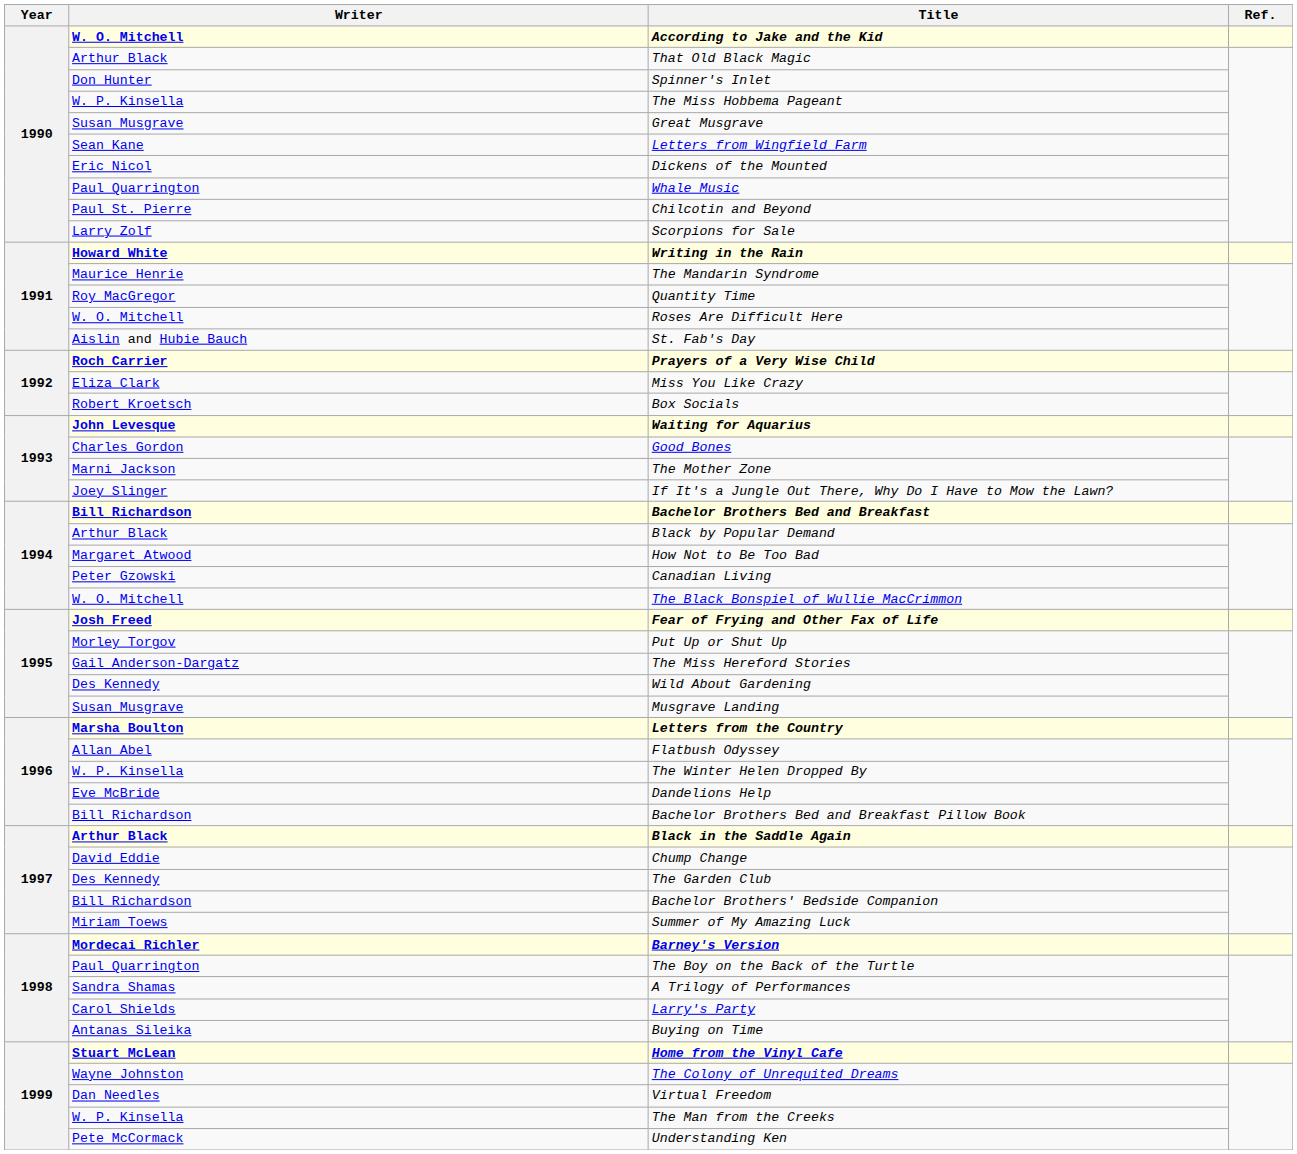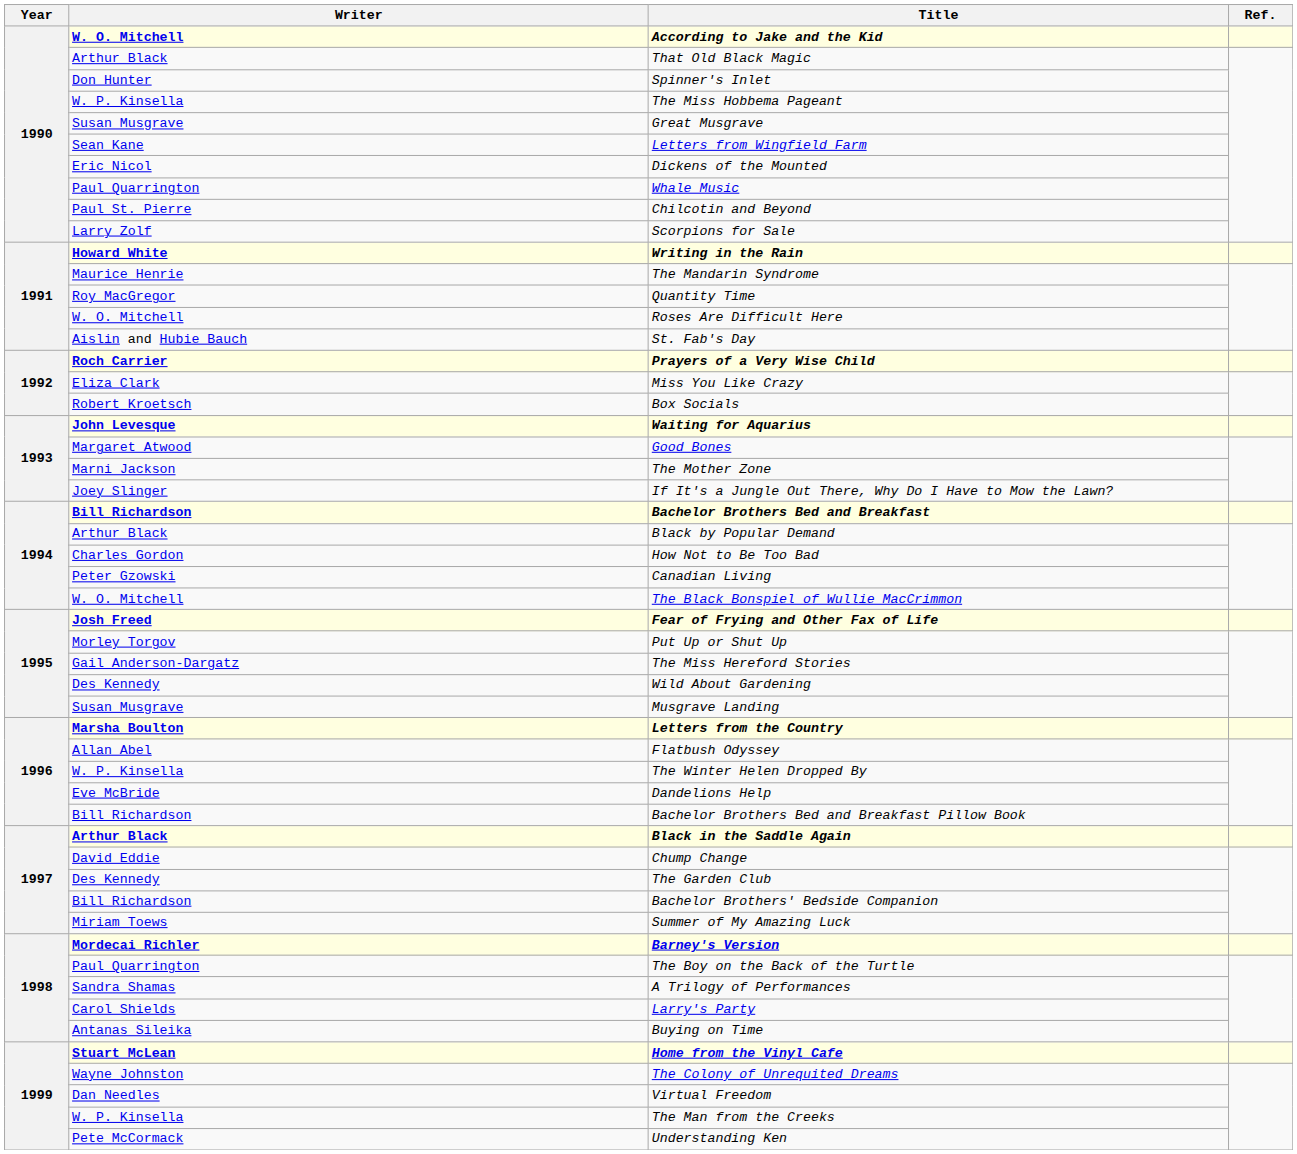 <table class="wikitable" style="width:100%;">
 <tr>
 <th width=5%>Year</th>
 <th width=45%>Writer</th>
 <th width=45%>Title</th>
 <th width=5%>Ref.</th>
 </tr>
 <tr>
 <th rowspan="10">1990</th>
 <td style="background:lightyellow;"><strong><a href='#'>W. O. Mitchell</a></strong></td>
 <td style="background:lightyellow;"><strong><em>According to Jake and the Kid</em></strong></td>
 <td style="background:lightyellow;"></td>
 </tr>
 <tr>
 <td><a href='#'>Arthur Black</a></td>
 <td><em>That Old Black Magic</em></td>
 <td rowspan= 9></td>
 </tr>
 <tr>
 <td><a href='#'>Don Hunter</a></td>
 <td><em>Spinner's Inlet</em></td>
 </tr>
 <tr>
 <td><a href='#'>W. P. Kinsella</a></td>
 <td><em>The Miss Hobbema Pageant</em></td>
 </tr>
 <tr>
 <td><a href='#'>Susan Musgrave</a></td>
 <td><em>Great Musgrave</em></td>
 </tr>
 <tr>
 <td><a href='#'>Sean Kane</a></td>
 <td><em><a href='#'>Letters from Wingfield Farm</a></em></td>
 </tr>
 <tr>
 <td><a href='#'>Eric Nicol</a></td>
 <td><em>Dickens of the Mounted</em></td>
 </tr>
 <tr>
 <td><a href='#'>Paul Quarrington</a></td>
 <td><em><a href='#'>Whale Music</a></em></td>
 </tr>
 <tr>
 <td><a href='#'>Paul St. Pierre</a></td>
 <td><em>Chilcotin and Beyond</em></td>
 </tr>
 <tr>
 <td><a href='#'>Larry Zolf</a></td>
 <td><em>Scorpions for Sale</em></td>
 </tr>
 <tr>
 <th rowspan="5">1991</th>
 <td style="background:lightyellow;"><strong><a href='#'>Howard White</a></strong></td>
 <td style="background:lightyellow;"><strong><em>Writing in the Rain</em></strong></td>
 <td style="background:lightyellow;"></td>
 </tr>
 <tr>
 <td><a href='#'>Maurice Henrie</a></td>
 <td><em>The Mandarin Syndrome</em></td>
 <td rowspan=4></td>
 </tr>
 <tr>
 <td><a href='#'>Roy MacGregor</a></td>
 <td><em>Quantity Time</em></td>
 </tr>
 <tr>
 <td><a href='#'>W. O. Mitchell</a></td>
 <td><em>Roses Are Difficult Here</em></td>
 </tr>
 <tr>
 <td><a href='#'>Aislin</a> and <a href='#'>Hubie Bauch</a></td>
 <td><em>St. Fab's Day</em></td>
 </tr>
 <tr>
 <th rowspan="3">1992</th>
 <td style="background:lightyellow;"><strong><a href='#'>Roch Carrier</a></strong></td>
 <td style="background:lightyellow;"><strong><em>Prayers of a Very Wise Child</em></strong></td>
 <td style="background:lightyellow;"></td>
 </tr>
 <tr>
 <td><a href='#'>Eliza Clark</a></td>
 <td><em>Miss You Like Crazy</em></td>
 <td rowspan=2></td>
 </tr>
 <tr>
 <td><a href='#'>Robert Kroetsch</a></td>
 <td><em>Box Socials</em></td>
 </tr>
 <tr>
 <th rowspan="4">1993</th>
 <td style="background:lightyellow;"><strong><a href='#'>John Levesque</a></strong></td>
 <td style="background:lightyellow;"><strong><em>Waiting for Aquarius</em></strong></td>
 <td style="background:lightyellow;"></td>
 </tr>
 <tr>
-<td><a href='#'>Charles Gordon</a></td>
+<td><a href='#'>Margaret Atwood</a></td>
 <td><em><a href='#'>Good Bones</a></em></td>
 <td rowspan=3></td>
 </tr>
 <tr>
 <td><a href='#'>Marni Jackson</a></td>
 <td><em>The Mother Zone</em></td>
 </tr>
 <tr>
 <td><a href='#'>Joey Slinger</a></td>
 <td><em>If It's a Jungle Out There, Why Do I Have to Mow the Lawn?</em></td>
 </tr>
 <tr>
 <th rowspan="5">1994</th>
 <td style="background:lightyellow;"><strong><a href='#'>Bill Richardson</a></strong></td>
 <td style="background:lightyellow;"><strong><em>Bachelor Brothers Bed and Breakfast</em></strong></td>
 <td style="background:lightyellow;"></td>
 </tr>
 <tr>
 <td><a href='#'>Arthur Black</a></td>
 <td><em>Black by Popular Demand</em></td>
 <td rowspan=4></td>
 </tr>
 <tr>
-<td><a href='#'>Margaret Atwood</a></td>
+<td><a href='#'>Charles Gordon</a></td>
 <td><em>How Not to Be Too Bad</em></td>
 </tr>
 <tr>
 <td><a href='#'>Peter Gzowski</a></td>
 <td><em>Canadian Living</em></td>
 </tr>
 <tr>
 <td><a href='#'>W. O. Mitchell</a></td>
 <td><em><a href='#'>The Black Bonspiel of Wullie MacCrimmon</a></em></td>
 </tr>
 <tr>
 <th rowspan="5">1995</th>
 <td style="background:lightyellow;"><strong><a href='#'>Josh Freed</a></strong></td>
 <td style="background:lightyellow;"><strong><em>Fear of Frying and Other Fax of Life</em></strong></td>
 <td style="background:lightyellow;"></td>
 </tr>
 <tr>
 <td><a href='#'>Morley Torgov</a></td>
 <td><em>Put Up or Shut Up</em></td>
 <td rowspan=4></td>
 </tr>
 <tr>
 <td><a href='#'>Gail Anderson-Dargatz</a></td>
 <td><em>The Miss Hereford Stories</em></td>
 </tr>
 <tr>
 <td><a href='#'>Des Kennedy</a></td>
 <td><em>Wild About Gardening</em></td>
 </tr>
 <tr>
 <td><a href='#'>Susan Musgrave</a></td>
 <td><em>Musgrave Landing</em></td>
 </tr>
 <tr>
 <th rowspan="5">1996</th>
 <td style="background:lightyellow;"><strong><a href='#'>Marsha Boulton</a></strong></td>
 <td style="background:lightyellow;"><strong><em>Letters from the Country</em></strong></td>
 <td style="background:lightyellow;"></td>
 </tr>
 <tr>
 <td><a href='#'>Allan Abel</a></td>
 <td><em>Flatbush Odyssey</em></td>
 <td rowspan=4></td>
 </tr>
 <tr>
 <td><a href='#'>W. P. Kinsella</a></td>
 <td><em>The Winter Helen Dropped By</em></td>
 </tr>
 <tr>
 <td><a href='#'>Eve McBride</a></td>
 <td><em>Dandelions Help</em></td>
 </tr>
 <tr>
 <td><a href='#'>Bill Richardson</a></td>
 <td><em>Bachelor Brothers Bed and Breakfast Pillow Book</em></td>
 </tr>
 <tr>
 <th rowspan="5">1997</th>
 <td style="background:lightyellow;"><strong><a href='#'>Arthur Black</a></strong></td>
 <td style="background:lightyellow;"><strong><em>Black in the Saddle Again</em></strong></td>
 <td style="background:lightyellow;"></td>
 </tr>
 <tr>
 <td><a href='#'>David Eddie</a></td>
 <td><em>Chump Change</em></td>
 <td rowspan=4></td>
 </tr>
 <tr>
 <td><a href='#'>Des Kennedy</a></td>
 <td><em>The Garden Club</em></td>
 </tr>
 <tr>
 <td><a href='#'>Bill Richardson</a></td>
 <td><em>Bachelor Brothers' Bedside Companion</em></td>
 </tr>
 <tr>
 <td><a href='#'>Miriam Toews</a></td>
 <td><em>Summer of My Amazing Luck</em></td>
 </tr>
 <tr>
 <th rowspan="5">1998</th>
 <td style="background:lightyellow;"><strong><a href='#'>Mordecai Richler</a></strong></td>
 <td style="background:lightyellow;"><strong><em><a href='#'>Barney's Version</a></em></strong></td>
 <td style="background:lightyellow;"></td>
 </tr>
 <tr>
 <td><a href='#'>Paul Quarrington</a></td>
 <td><em>The Boy on the Back of the Turtle</em></td>
 <td rowspan=4></td>
 </tr>
 <tr>
 <td><a href='#'>Sandra Shamas</a></td>
 <td><em>A Trilogy of Performances</em></td>
 </tr>
 <tr>
 <td><a href='#'>Carol Shields</a></td>
 <td><em><a href='#'>Larry's Party</a></em></td>
 </tr>
 <tr>
 <td><a href='#'>Antanas Sileika</a></td>
 <td><em>Buying on Time</em></td>
 </tr>
 <tr>
 <th rowspan="5">1999</th>
 <td style="background:lightyellow;"><strong><a href='#'>Stuart McLean</a></strong></td>
 <td style="background:lightyellow;"><strong><em><a href='#'>Home from the Vinyl Cafe</a></em></strong></td>
 <td style="background:lightyellow;"></td>
 </tr>
 <tr>
 <td><a href='#'>Wayne Johnston</a></td>
 <td><em><a href='#'>The Colony of Unrequited Dreams</a></em></td>
 <td rowspan=4></td>
 </tr>
 <tr>
 <td><a href='#'>Dan Needles</a></td>
 <td><em>Virtual Freedom</em></td>
 </tr>
 <tr>
 <td><a href='#'>W. P. Kinsella</a></td>
 <td><em>The Man from the Creeks</em></td>
 </tr>
 <tr>
 <td><a href='#'>Pete McCormack</a></td>
 <td><em>Understanding Ken</em></td>
 </tr>
 </table>
